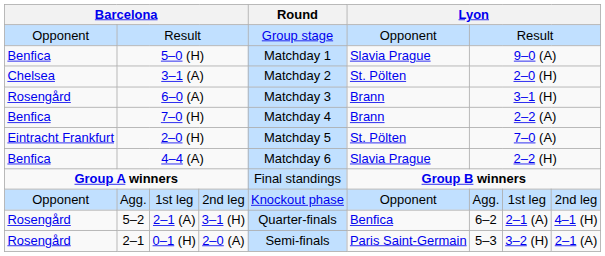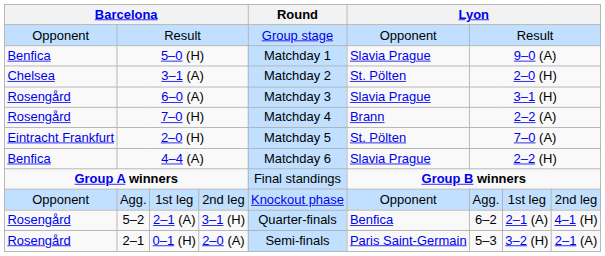 <table class="wikitable" style="text-align:center">
 <tr>
 <th colspan="4"> <a href='#'>Barcelona</a></th>
 <th>Round</th>
 <th colspan="4"> <a href='#'>Lyon</a></th>
 </tr>
 <tr style="background:#C1E0FF">
 <td>Opponent</td>
 <td colspan="3">Result</td>
 <td><a href='#'>Group stage</a></td>
 <td>Opponent</td>
 <td colspan="3">Result</td>
 </tr>
 <tr>
 <td style="text-align:left"> <a href='#'>Benfica</a></td>
 <td colspan="3"><a href='#'>5–0</a> (H)</td>
 <td style="background:#C1E0FF">Matchday 1</td>
 <td style="text-align:left"> <a href='#'>Slavia Prague</a></td>
 <td colspan="3"><a href='#'>9–0</a> (A)</td>
 </tr>
 <tr>
 <td style="text-align:left"> <a href='#'>Chelsea</a></td>
 <td colspan="3"><a href='#'>3–1</a> (A)</td>
 <td style="background:#C1E0FF">Matchday 2</td>
 <td style="text-align:left"> <a href='#'>St. Pölten</a></td>
 <td colspan="3"><a href='#'>2–0</a> (H)</td>
 </tr>
 <tr>
 <td style="text-align:left"> <a href='#'>Rosengård</a></td>
 <td colspan="3"><a href='#'>6–0</a> (A)</td>
 <td style="background:#C1E0FF">Matchday 3</td>
-<td style="text-align:left"> <a href='#'>Brann</a></td>
+<td style="text-align:left"> <a href='#'>Slavia Prague</a></td>
 <td colspan="3"><a href='#'>3–1</a> (H)</td>
 </tr>
 <tr>
-<td style="text-align:left"> <a href='#'>Benfica</a></td>
+<td style="text-align:left"> <a href='#'>Rosengård</a></td>
 <td colspan="3"><a href='#'>7–0</a> (H)</td>
 <td style="background:#C1E0FF">Matchday 4</td>
 <td style="text-align:left"> <a href='#'>Brann</a></td>
 <td colspan="3"><a href='#'>2–2</a> (A)</td>
 </tr>
 <tr>
 <td style="text-align:left"> <a href='#'>Eintracht Frankfurt</a></td>
 <td colspan="3"><a href='#'>2–0</a> (H)</td>
 <td style="background:#C1E0FF">Matchday 5</td>
 <td style="text-align:left"> <a href='#'>St. Pölten</a></td>
 <td colspan="3"><a href='#'>7–0</a> (A)</td>
 </tr>
 <tr>
 <td style="text-align:left"> <a href='#'>Benfica</a></td>
 <td colspan="3"><a href='#'>4–4</a> (A)</td>
 <td style="background:#C1E0FF">Matchday 6</td>
 <td style="text-align:left"> <a href='#'>Slavia Prague</a></td>
 <td colspan="3"><a href='#'>2–2</a> (H)</td>
 </tr>
 <tr>
 <td colspan="4" style="vertical-align:top"><strong><a href='#'>Group A</a> winners</strong><br><div></div></td>
 <td style="background:#C1E0FF">Final standings</td>
 <td colspan="4" style="vertical-align:top"><strong><a href='#'>Group B</a> winners</strong><br><div></div></td>
 </tr>
 <tr style="background:#C1E0FF">
 <td>Opponent</td>
 <td>Agg.</td>
 <td>1st leg</td>
 <td>2nd leg</td>
 <td><a href='#'>Knockout phase</a></td>
 <td>Opponent</td>
 <td>Agg.</td>
 <td>1st leg</td>
 <td>2nd leg</td>
 </tr>
 <tr>
 <td style="text-align:left"> <a href='#'>Rosengård</a></td>
 <td>5–2</td>
 <td><a href='#'>2–1</a> (A)</td>
 <td><a href='#'>3–1</a> (H)</td>
 <td style="background:#C1E0FF">Quarter-finals</td>
 <td style="text-align:left"> <a href='#'>Benfica</a></td>
 <td>6–2</td>
 <td><a href='#'>2–1</a> (A)</td>
 <td><a href='#'>4–1</a> (H)</td>
 </tr>
 <tr>
 <td style="text-align:left"> <a href='#'>Rosengård</a></td>
 <td>2–1</td>
 <td><a href='#'>0–1</a> (H)</td>
 <td><a href='#'>2–0</a> (A)</td>
 <td style="background:#C1E0FF">Semi-finals</td>
 <td style="text-align:left"> <a href='#'>Paris Saint-Germain</a></td>
 <td>5–3</td>
 <td><a href='#'>3–2</a> (H)</td>
 <td><a href='#'>2–1</a> (A)</td>
 </tr>
 </table>
